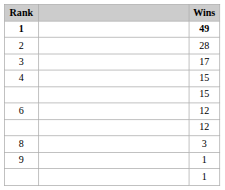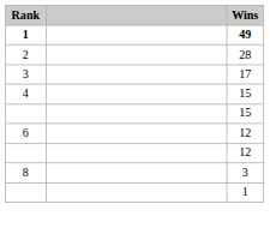 <table class="wikitable plainrowheaders" style="background:#fff; font-size:86%; line-height:16px; border:grey solid 1px; border-collapse:collapse;">
 <tr style="background:#ccc; text-align:center;">
 <th style="background:#ccc;" width="40">Rank</th>
 <th style="background:#ccc;" width="200"></th>
 <th style="background:#ccc;" width="35">Wins</th>
 </tr>
 <tr style="text-align:center">
 <td><strong>1</strong></td>
 <td style="text-align:left"><strong></strong></td>
 <td><strong>49</strong></td>
 </tr>
 <tr style="text-align:center">
 <td>2</td>
 <td style="text-align:left"></td>
 <td>28</td>
 </tr>
 <tr style="text-align:center">
 <td>3</td>
 <td style="text-align:left"></td>
 <td>17</td>
 </tr>
 <tr style="text-align:center">
 <td>4</td>
 <td style="text-align:left"></td>
 <td>15</td>
 </tr>
 <tr style="text-align:center">
 <td></td>
 <td style="text-align:left"></td>
 <td>15</td>
 </tr>
 <tr style="text-align:center">
 <td>6</td>
 <td style="text-align:left"></td>
 <td>12</td>
 </tr>
 <tr style="text-align:center">
 <td></td>
 <td style="text-align:left"></td>
 <td>12</td>
 </tr>
 <tr style="text-align:center">
 <td>8</td>
 <td style="text-align:left"></td>
 <td>3</td>
 </tr>
 <tr style="text-align:center">
-<td>9</td>
-<td style="text-align:left"></td>
-<td>1</td>
-</tr>
-<tr style="text-align:center">
 <td></td>
 <td style="text-align:left"></td>
 <td>1</td>
 </tr>
 </table>
